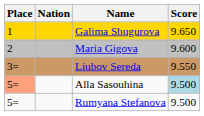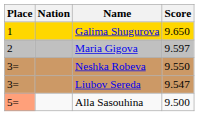 <table class="wikitable">
 <tr>
 <th>Place</th>
 <th>Nation</th>
 <th>Name</th>
 <th>Score</th>
 </tr>
 <tr bgcolor=gold>
 <td>1</td>
 <td></td>
 <td><a href='#'>Galima Shugurova</a></td>
 <td>9.650</td>
 </tr>
 <tr bgcolor=silver>
 <td>2</td>
 <td></td>
 <td><a href='#'>Maria Gigova</a></td>
-<td>9.600</td>
+<td>9.597</td>
+</tr>
+<tr bgcolor=cc9966>
+<td>3=</td>
+<td></td>
+<td><a href='#'>Neshka Robeva</a></td>
+<td>9.550</td>
 </tr>
 <tr bgcolor=cc9966>
 <td>3=</td>
 <td></td>
 <td><a href='#'>Liubov Sereda</a></td>
-<td>9.550</td>
+<td>9.547</td>
 </tr>
 <tr>
 <td style="background: lightsalmon;">5=</td>
 <td></td>
 <td>Alla Sasouhina</td>
-<td style="background: lightblue;">9.500</td>
-</tr>
-<tr>
-<td>5=</td>
-<td></td>
-<td><a href='#'>Rumyana Stefanova</a></td>
 <td>9.500</td>
 </tr>
 </table>
